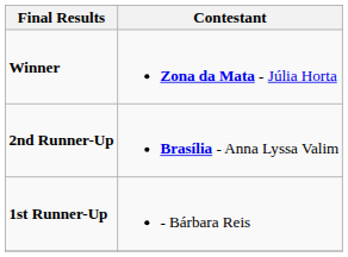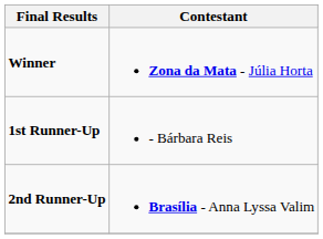 <table class="wikitable">
 <tr>
 <th>Final Results</th>
 <th>Contestant</th>
 </tr>
 <tr>
 <td><strong>Winner</strong></td>
 <td><br><ul><li><strong> <a href='#'>Zona da Mata</a></strong> - <a href='#'>Júlia Horta</a></li></ul></td>
 </tr>
 <tr>
+<td><strong>1st Runner-Up</strong></td>
+<td><br><ul><li><strong></strong> - Bárbara Reis</li></ul></td>
+</tr>
+<tr>
 <td><strong>2nd Runner-Up</strong></td>
 <td><br><ul><li><strong> <a href='#'>Brasília</a></strong> - Anna Lyssa Valim</li></ul></td>
 </tr>
 <tr>
-<td><strong>1st Runner-Up</strong></td>
-<td><br><ul><li><strong></strong> - Bárbara Reis</li></ul></td>
-</tr>
-<tr>
 </tr>
 </table>
